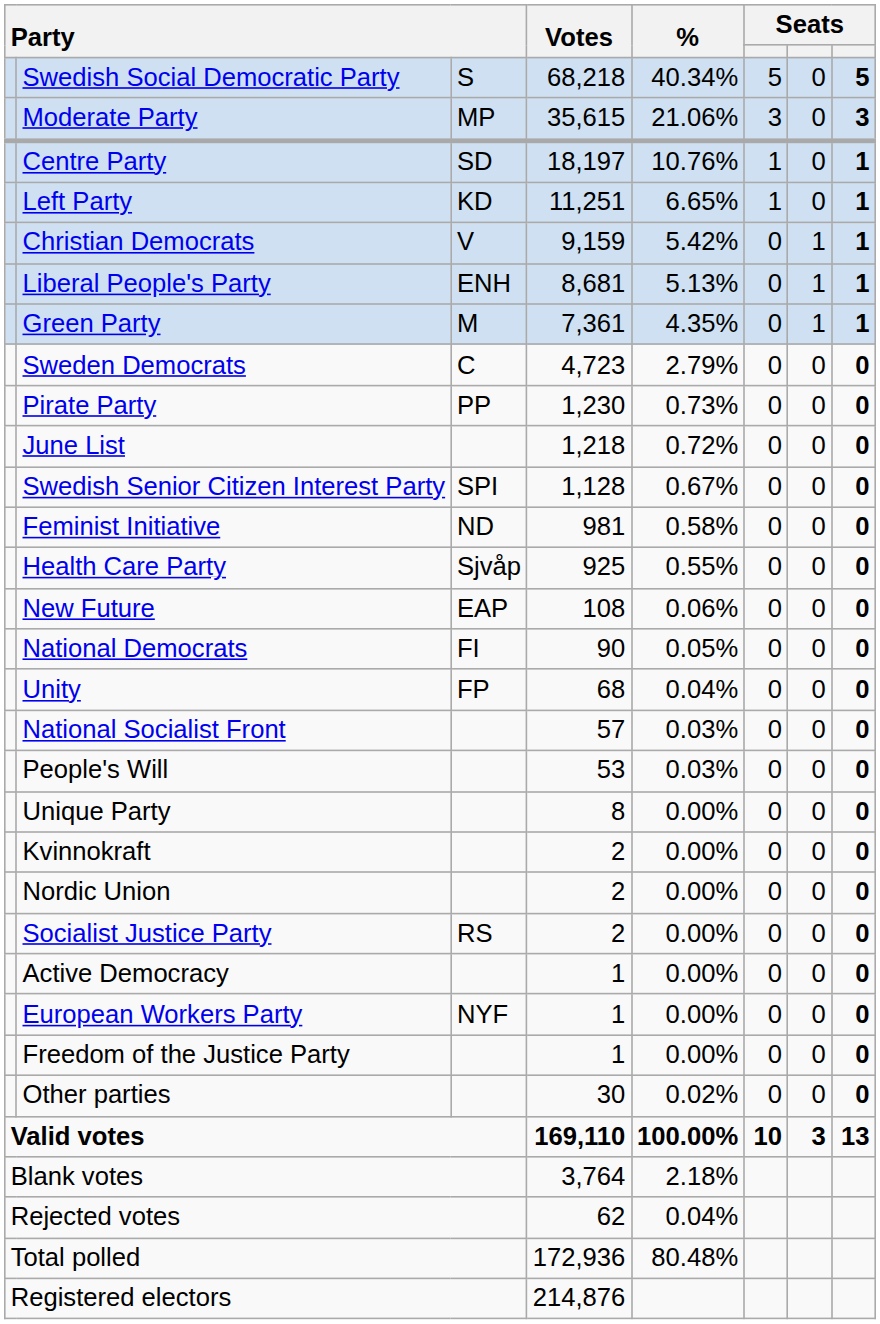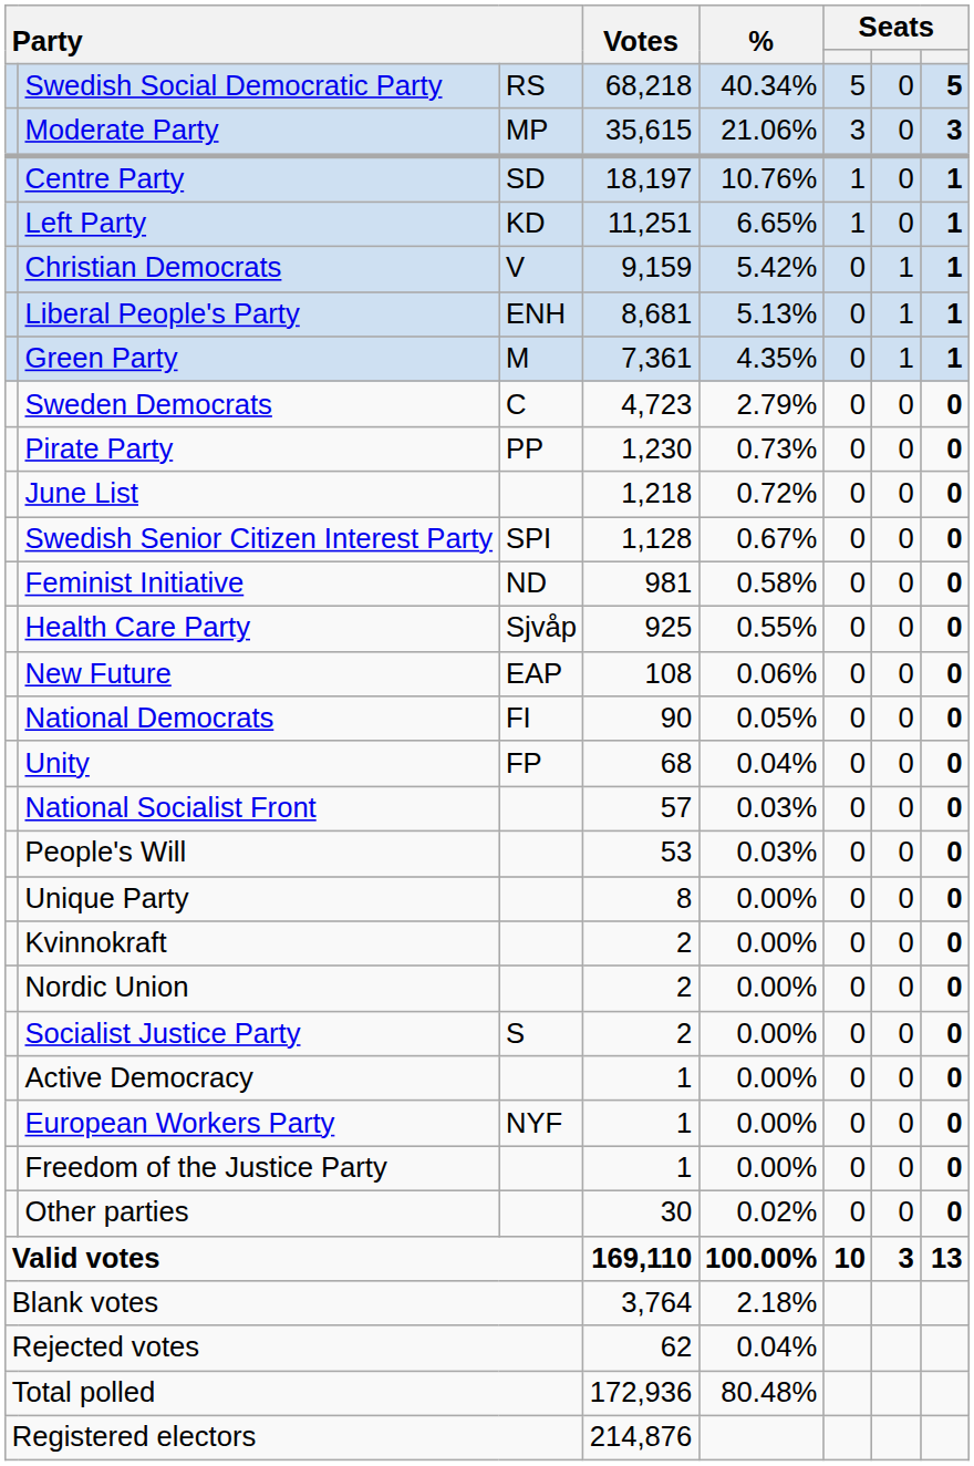 <table class="wikitable" border="1" style="text-align:right;">
 <tr>
 <th style="text-align:left;" valign=bottom rowspan=2 colspan=3>Party</th>
 <th align=center valign=bottom rowspan=2 width="50">Votes</th>
 <th align=center valign=bottom rowspan=2 width="50">%</th>
 <th colspan=3>Seats</th>
 </tr>
 <tr>
 <th align=center valign=bottom width="20"><small></small></th>
 <th align=center valign=bottom width="20"><small><a href='#'></a></small></th>
 <th align=center valign=bottom width="20"><small></small></th>
 </tr>
 <tr style="background:#CEE0F2;">
 <td></td>
 <td align=left style="white-space: nowrap;"><a href='#'>Swedish Social Democratic Party</a></td>
-<td align=left>S</td>
+<td align=left>RS</td>
 <td>68,218</td>
 <td>40.34%</td>
 <td>5</td>
 <td>0</td>
 <td><strong>5</strong></td>
 </tr>
 <tr style="background:#CEE0F2;">
 <td></td>
 <td align=left><a href='#'>Moderate Party</a></td>
 <td align=left>MP</td>
 <td>35,615</td>
 <td>21.06%</td>
 <td>3</td>
 <td>0</td>
 <td><strong>3</strong></td>
 </tr>
 <tr style="background:#CEE0F2; border-top:3px solid darkgray;">
 <td></td>
 <td align=left><a href='#'>Centre Party</a></td>
 <td align=left>SD</td>
 <td>18,197</td>
 <td>10.76%</td>
 <td>1</td>
 <td>0</td>
 <td><strong>1</strong></td>
 </tr>
 <tr style="background:#CEE0F2;">
 <td></td>
 <td align=left><a href='#'>Left Party</a></td>
 <td align=left>KD</td>
 <td>11,251</td>
 <td>6.65%</td>
 <td>1</td>
 <td>0</td>
 <td><strong>1</strong></td>
 </tr>
 <tr style="background:#CEE0F2;">
 <td></td>
 <td align=left><a href='#'>Christian Democrats</a></td>
 <td align=left>V</td>
 <td>9,159</td>
 <td>5.42%</td>
 <td>0</td>
 <td>1</td>
 <td><strong>1</strong></td>
 </tr>
 <tr style="background:#CEE0F2;">
 <td></td>
 <td align=left><a href='#'>Liberal People's Party</a></td>
 <td align=left>ENH</td>
 <td>8,681</td>
 <td>5.13%</td>
 <td>0</td>
 <td>1</td>
 <td><strong>1</strong></td>
 </tr>
 <tr style="background:#CEE0F2;">
 <td></td>
 <td align=left><a href='#'>Green Party</a></td>
 <td align=left>M</td>
 <td>7,361</td>
 <td>4.35%</td>
 <td>0</td>
 <td>1</td>
 <td><strong>1</strong></td>
 </tr>
 <tr>
 <td></td>
 <td align=left><a href='#'>Sweden Democrats</a></td>
 <td align=left>C</td>
 <td>4,723</td>
 <td>2.79%</td>
 <td>0</td>
 <td>0</td>
 <td><strong>0</strong></td>
 </tr>
 <tr>
 <td></td>
 <td align=left><a href='#'>Pirate Party</a></td>
 <td align=left>PP</td>
 <td>1,230</td>
 <td>0.73%</td>
 <td>0</td>
 <td>0</td>
 <td><strong>0</strong></td>
 </tr>
 <tr>
 <td></td>
 <td align=left><a href='#'>June List</a></td>
 <td></td>
 <td>1,218</td>
 <td>0.72%</td>
 <td>0</td>
 <td>0</td>
 <td><strong>0</strong></td>
 </tr>
 <tr>
 <td></td>
 <td align=left><a href='#'>Swedish Senior Citizen Interest Party</a></td>
 <td align=left>SPI</td>
 <td>1,128</td>
 <td>0.67%</td>
 <td>0</td>
 <td>0</td>
 <td><strong>0</strong></td>
 </tr>
 <tr>
 <td></td>
 <td align=left><a href='#'>Feminist Initiative</a></td>
 <td align=left>ND</td>
 <td>981</td>
 <td>0.58%</td>
 <td>0</td>
 <td>0</td>
 <td><strong>0</strong></td>
 </tr>
 <tr>
 <td></td>
 <td align=left><a href='#'>Health Care Party</a></td>
 <td align=left>Sjvåp</td>
 <td>925</td>
 <td>0.55%</td>
 <td>0</td>
 <td>0</td>
 <td><strong>0</strong></td>
 </tr>
 <tr>
 <td></td>
 <td align=left><a href='#'>New Future</a></td>
 <td align=left>EAP</td>
 <td>108</td>
 <td>0.06%</td>
 <td>0</td>
 <td>0</td>
 <td><strong>0</strong></td>
 </tr>
 <tr>
 <td></td>
 <td align=left><a href='#'>National Democrats</a></td>
 <td align=left>FI</td>
 <td>90</td>
 <td>0.05%</td>
 <td>0</td>
 <td>0</td>
 <td><strong>0</strong></td>
 </tr>
 <tr>
 <td></td>
 <td align=left><a href='#'>Unity</a></td>
 <td align=left>FP</td>
 <td>68</td>
 <td>0.04%</td>
 <td>0</td>
 <td>0</td>
 <td><strong>0</strong></td>
 </tr>
 <tr>
 <td></td>
 <td align=left><a href='#'>National Socialist Front</a></td>
 <td></td>
 <td>57</td>
 <td>0.03%</td>
 <td>0</td>
 <td>0</td>
 <td><strong>0</strong></td>
 </tr>
 <tr>
 <td></td>
 <td align=left>People's Will</td>
 <td></td>
 <td>53</td>
 <td>0.03%</td>
 <td>0</td>
 <td>0</td>
 <td><strong>0</strong></td>
 </tr>
 <tr>
 <td></td>
 <td align=left>Unique Party</td>
 <td></td>
 <td>8</td>
 <td>0.00%</td>
 <td>0</td>
 <td>0</td>
 <td><strong>0</strong></td>
 </tr>
 <tr>
 <td></td>
 <td align=left>Kvinnokraft</td>
 <td></td>
 <td>2</td>
 <td>0.00%</td>
 <td>0</td>
 <td>0</td>
 <td><strong>0</strong></td>
 </tr>
 <tr>
 <td></td>
 <td align=left>Nordic Union</td>
 <td></td>
 <td>2</td>
 <td>0.00%</td>
 <td>0</td>
 <td>0</td>
 <td><strong>0</strong></td>
 </tr>
 <tr>
 <td></td>
 <td align=left><a href='#'>Socialist Justice Party</a></td>
-<td align=left>RS</td>
+<td align=left>S</td>
 <td>2</td>
 <td>0.00%</td>
 <td>0</td>
 <td>0</td>
 <td><strong>0</strong></td>
 </tr>
 <tr>
 <td></td>
 <td align=left>Active Democracy</td>
 <td></td>
 <td>1</td>
 <td>0.00%</td>
 <td>0</td>
 <td>0</td>
 <td><strong>0</strong></td>
 </tr>
 <tr>
 <td></td>
 <td align=left><a href='#'>European Workers Party</a></td>
 <td align=left>NYF</td>
 <td>1</td>
 <td>0.00%</td>
 <td>0</td>
 <td>0</td>
 <td><strong>0</strong></td>
 </tr>
 <tr>
 <td></td>
 <td align=left>Freedom of the Justice Party</td>
 <td></td>
 <td>1</td>
 <td>0.00%</td>
 <td>0</td>
 <td>0</td>
 <td><strong>0</strong></td>
 </tr>
 <tr>
 <td></td>
 <td align=left>Other parties</td>
 <td></td>
 <td>30</td>
 <td>0.02%</td>
 <td>0</td>
 <td>0</td>
 <td><strong>0</strong></td>
 </tr>
 <tr style="font-weight:bold">
 <td align=left colspan=3>Valid votes</td>
 <td>169,110</td>
 <td>100.00%</td>
 <td>10</td>
 <td>3</td>
 <td>13</td>
 </tr>
 <tr>
 <td align=left colspan=3>Blank votes</td>
 <td>3,764</td>
 <td>2.18%</td>
 <td></td>
 <td></td>
 <td></td>
 </tr>
 <tr>
 <td align=left colspan=3>Rejected votes</td>
 <td>62</td>
 <td>0.04%</td>
 <td></td>
 <td></td>
 <td></td>
 </tr>
 <tr>
 <td align=left colspan=3>Total polled</td>
 <td>172,936</td>
 <td>80.48%</td>
 <td></td>
 <td></td>
 <td></td>
 </tr>
 <tr>
 <td align=left colspan=3>Registered electors</td>
 <td>214,876</td>
 <td></td>
 <td></td>
 <td></td>
 <td></td>
 </tr>
 </table>
